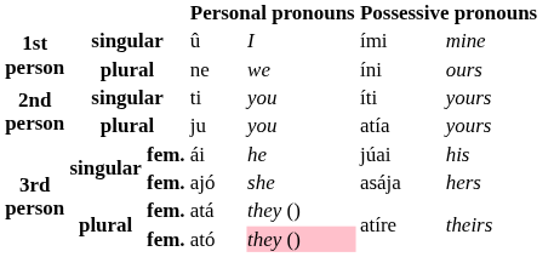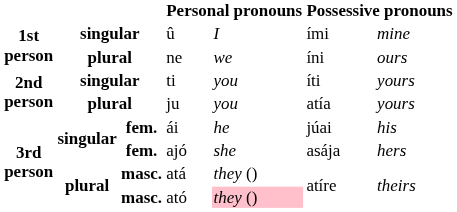 <table>
 <tr>
 <th colspan=3></th>
 <th colspan=2>Personal pronouns</th>
 <th colspan=2>Possessive pronouns</th>
 </tr>
 <tr>
 <th rowspan=2>1st<br>person</th>
 <th colspan=2>singular</th>
 <td>û</td>
 <td><em>I</em></td>
 <td>ími</td>
 <td><em>mine</em></td>
 </tr>
 <tr>
 <th colspan=2>plural</th>
 <td>ne</td>
 <td><em>we</em></td>
 <td>íni</td>
 <td><em>ours</em></td>
 </tr>
 <tr>
 <th rowspan=2>2nd<br>person</th>
 <th colspan=2>singular</th>
 <td>ti</td>
 <td><em>you</em></td>
 <td>íti</td>
 <td><em>yours</em></td>
 </tr>
 <tr>
 <th colspan=2>plural</th>
 <td>ju</td>
 <td><em>you</em></td>
 <td>atía</td>
 <td><em>yours</em></td>
 </tr>
 <tr>
 <th rowspan=4>3rd<br>person</th>
 <th rowspan=2>singular</th>
 <th>fem.</th>
 <td>ái</td>
 <td><em>he</em></td>
 <td>júai</td>
 <td><em>his</em></td>
 </tr>
 <tr>
 <th>fem.</th>
 <td>ajó</td>
 <td><em>she</em></td>
 <td>asája</td>
 <td><em>hers</em></td>
 </tr>
 <tr>
 <th rowspan=2>plural</th>
-<th>fem.</th>
+<th>masc.</th>
 <td>atá</td>
 <td><em>they</em> ()</td>
 <td rowspan=2>atíre</td>
 <td rowspan=2><em>theirs</em></td>
 </tr>
 <tr>
-<th>fem.</th>
+<th>masc.</th>
 <td>ató</td>
 <td style="background: pink;"><em>they</em> ()</td>
 </tr>
 </table>
